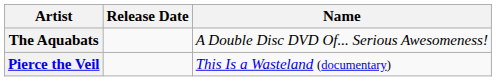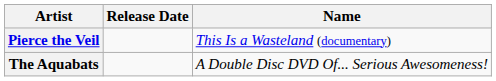 <table class="wikitable plainrowheaders sortable">
 <tr>
 <th>Artist</th>
 <th>Release Date</th>
 <th>Name</th>
 </tr>
 <tr>
+<th scope="row"><a href='#'>Pierce the Veil</a></th>
+<td></td>
+<td><em><a href='#'>This Is a Wasteland</a></em> <small>(<a href='#'>documentary</a>)</small></td>
+</tr>
+<tr>
 <th scope="row">The Aquabats</th>
 <td></td>
 <td><em>A Double Disc DVD Of... Serious Awesomeness!</em></td>
 </tr>
-<tr>
-<th scope="row"><a href='#'>Pierce the Veil</a></th>
-<td></td>
-<td><em><a href='#'>This Is a Wasteland</a></em> <small>(<a href='#'>documentary</a>)</small></td>
-</tr>
 </table>
